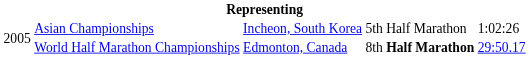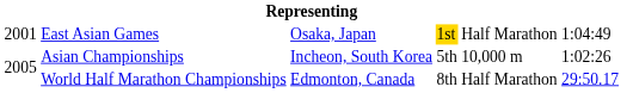 <table>
 <tr>
 <th colspan="6">Representing </th>
+</tr>
+<tr>
+<td>2001</td>
+<td><a href='#'>East Asian Games</a></td>
+<td><a href='#'>Osaka, Japan</a></td>
+<td bgcolor="gold">1st</td>
+<td>Half Marathon</td>
+<td>1:04:49</td>
 </tr>
 <tr>
 <td rowspan=2>2005</td>
 <td><a href='#'>Asian Championships</a></td>
 <td><a href='#'>Incheon, South Korea</a></td>
 <td>5th</td>
-<td>Half Marathon</td>
+<td>10,000 m</td>
 <td>1:02:26</td>
 </tr>
 <tr>
 <td><a href='#'>World Half Marathon Championships</a></td>
 <td><a href='#'>Edmonton, Canada</a></td>
 <td>8th</td>
-<td><strong>Half Marathon</strong></td>
+<td>Half Marathon</td>
 <td><a href='#'>29:50.17</a></td>
 </tr>
 </table>
